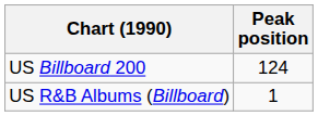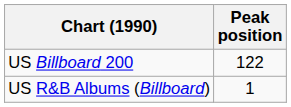 <table Class = "wikitable sortable">
 <tr>
 <th>Chart (1990)</th>
 <th>Peak<br>position</th>
 </tr>
 <tr>
 <td>US <a href='#'><em>Billboard</em> 200</a></td>
-<td align=center>124</td>
+<td align=center>122</td>
 </tr>
 <tr>
 <td>US <a href='#'>R&B Albums</a> (<em><a href='#'>Billboard</a></em>)</td>
 <td align=center>1</td>
 </tr>
 </table>
